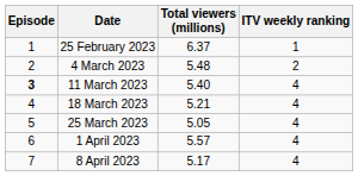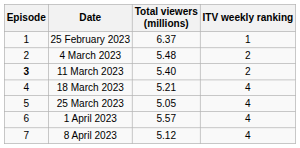 <table class="wikitable" style="text-align: center;">
 <tr>
 <th>Episode</th>
 <th>Date</th>
 <th>Total viewers <br> (millions)</th>
 <th>ITV weekly ranking</th>
 </tr>
 <tr>
 <td>1</td>
 <td>25 February 2023</td>
 <td>6.37</td>
 <td>1</td>
 </tr>
 <tr>
 <td>2</td>
 <td>4 March 2023</td>
 <td>5.48</td>
 <td>2</td>
 </tr>
 <tr>
 <td><strong>3</strong></td>
 <td>11 March 2023</td>
 <td>5.40</td>
-<td>4</td>
+<td>2</td>
 </tr>
 <tr>
 <td>4</td>
 <td>18 March 2023</td>
 <td>5.21</td>
 <td>4</td>
 </tr>
 <tr>
 <td>5</td>
 <td>25 March 2023</td>
 <td>5.05</td>
 <td>4</td>
 </tr>
 <tr>
 <td>6</td>
 <td>1 April 2023</td>
 <td>5.57</td>
 <td>4</td>
 </tr>
 <tr>
 <td>7</td>
 <td>8 April 2023</td>
-<td>5.17</td>
+<td>5.12</td>
 <td>4</td>
 </tr>
 </table>
